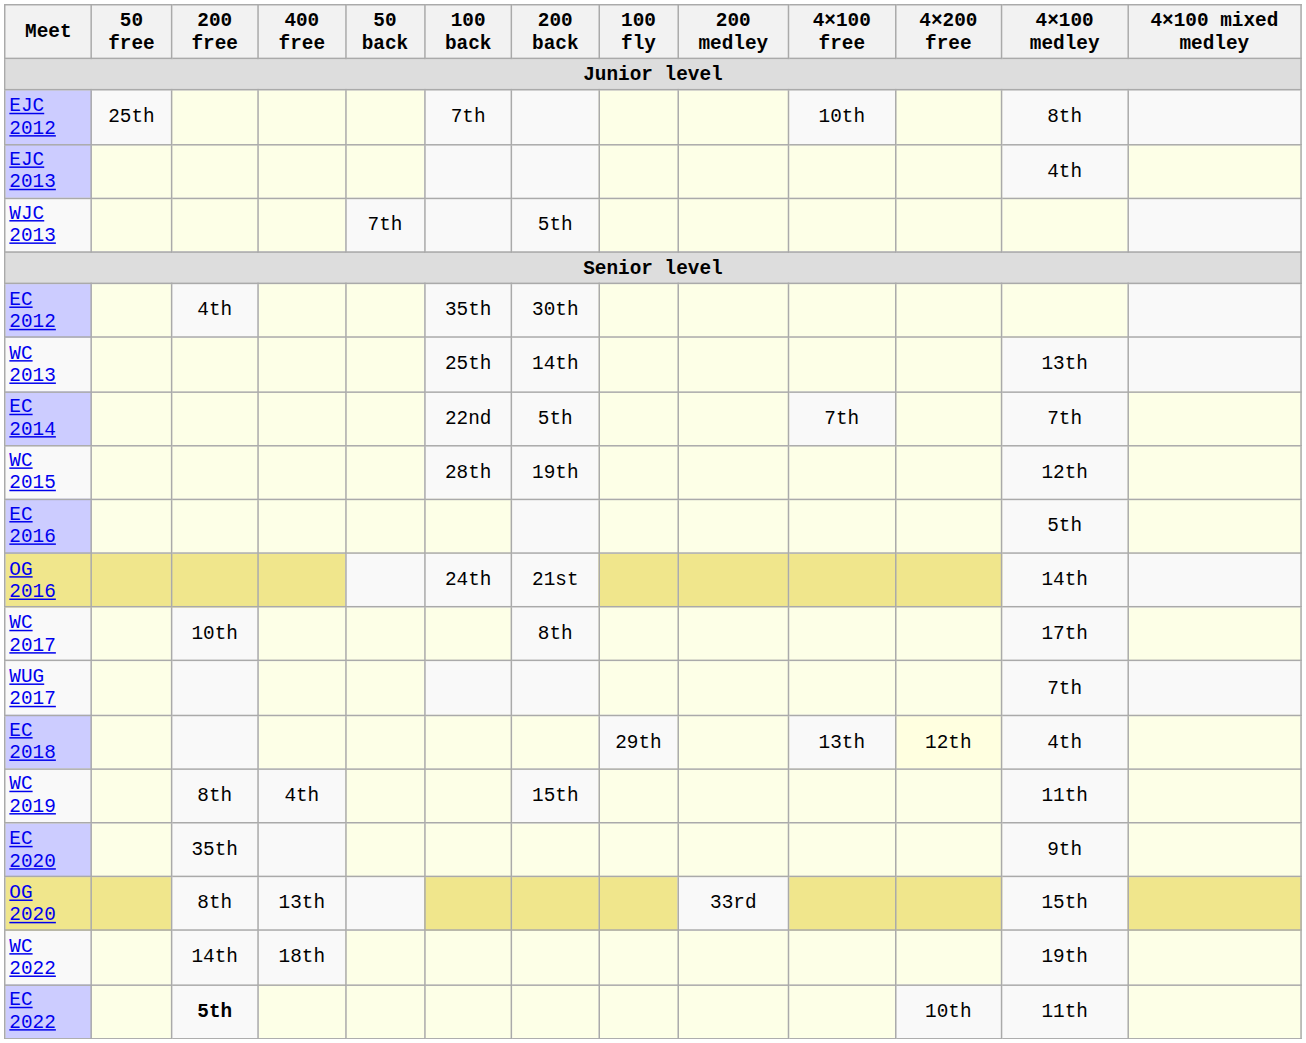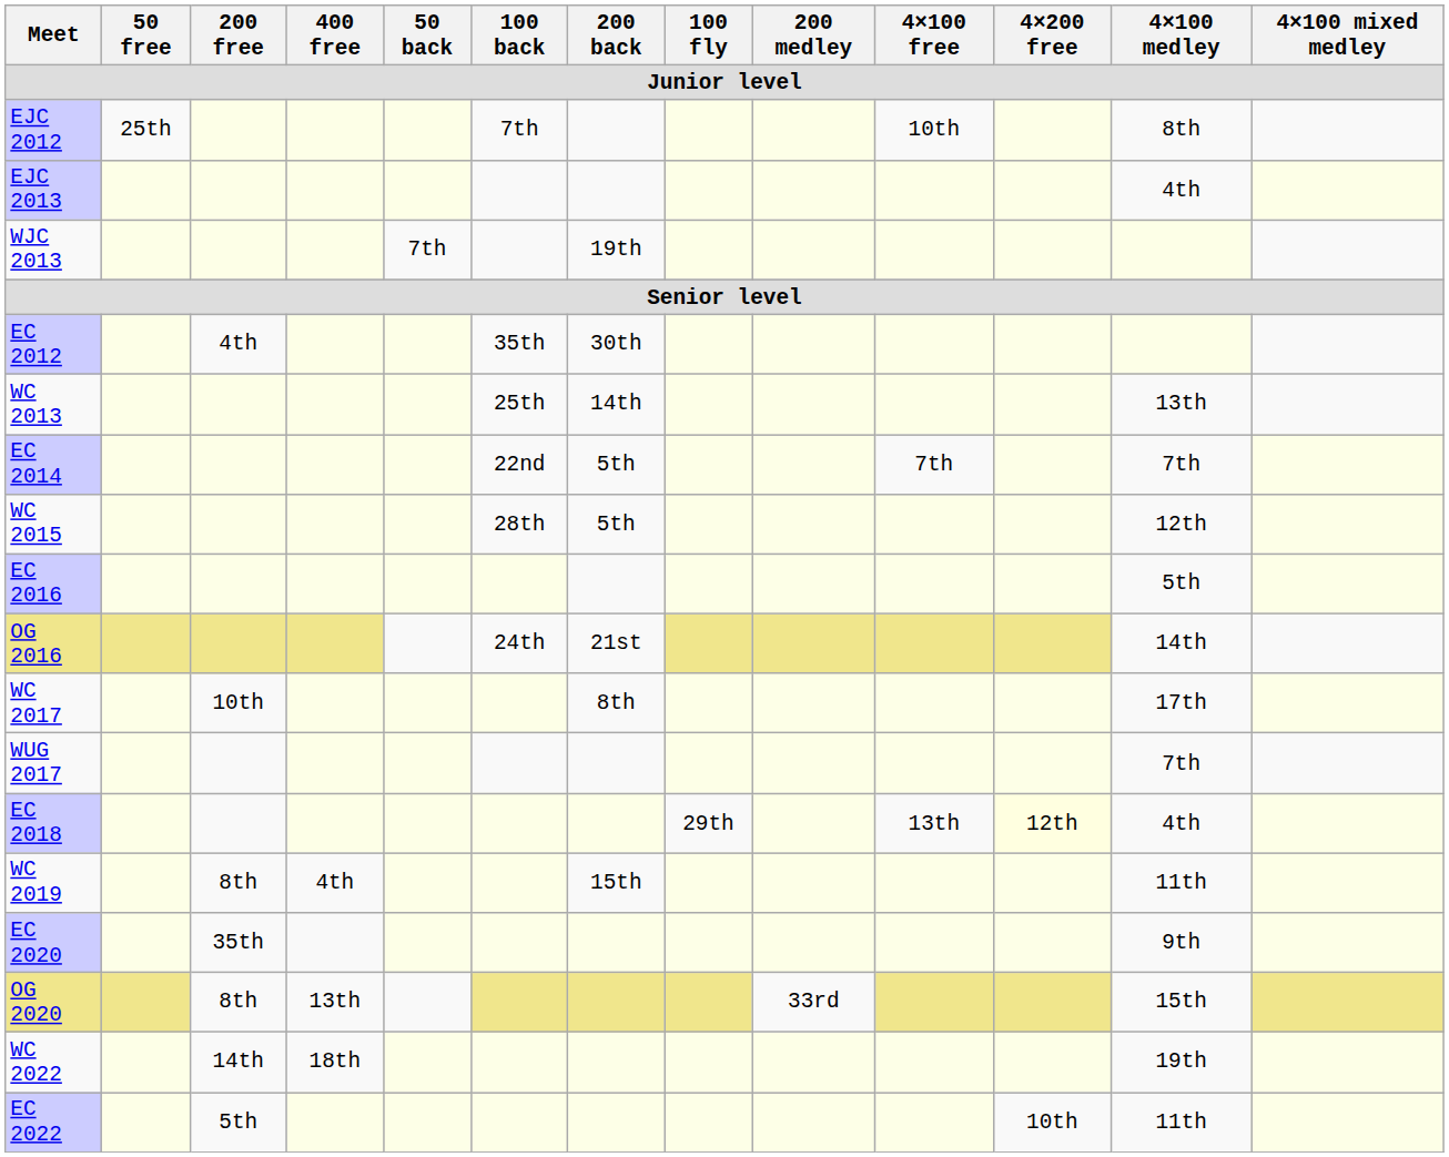 <table class="sortable wikitable">
 <tr>
 <th>Meet</th>
 <th class="unsortable">50 free</th>
 <th class="unsortable">200 free</th>
 <th class="unsortable">400 free</th>
 <th class="unsortable">50 back</th>
 <th class="unsortable">100 back</th>
 <th class="unsortable">200 back</th>
 <th class="unsortable">100 fly</th>
 <th class="unsortable">200 medley</th>
 <th class="unsortable">4×100 free</th>
 <th class="unsortable">4×200 free</th>
 <th class="unsortable">4×100 medley</th>
 <th class="unsortable">4×100 mixed medley</th>
 </tr>
 <tr bgcolor="#DDDDDD">
 <td colspan="13" align="center"><strong>Junior level</strong></td>
 </tr>
 <tr>
 <td style="background:#ccccff"><a href='#'>EJC 2012</a></td>
 <td align="center">25th</td>
 <td style="background:#fdffe7"></td>
 <td style="background:#fdffe7"></td>
 <td style="background:#fdffe7"></td>
 <td align="center">7th</td>
 <td align="center"></td>
 <td style="background:#fdffe7"></td>
 <td style="background:#fdffe7"></td>
 <td align="center">10th</td>
 <td style="background:#fdffe7"></td>
 <td align="center">8th</td>
 <td></td>
 </tr>
 <tr>
 <td style="background:#ccccff"><a href='#'>EJC 2013</a></td>
 <td style="background:#fdffe7"></td>
 <td style="background:#fdffe7"></td>
 <td style="background:#fdffe7"></td>
 <td style="background:#fdffe7"></td>
 <td align="center"></td>
 <td align="center"></td>
 <td style="background:#fdffe7"></td>
 <td style="background:#fdffe7"></td>
 <td style="background:#fdffe7"></td>
 <td style="background:#fdffe7"></td>
 <td align="center">4th</td>
 <td style="background:#fdffe7"></td>
 </tr>
 <tr>
 <td><a href='#'>WJC 2013</a></td>
 <td style="background:#fdffe7"></td>
 <td style="background:#fdffe7"></td>
 <td style="background:#fdffe7"></td>
 <td align="center">7th</td>
 <td align="center"></td>
-<td align="center">5th</td>
+<td align="center">19th</td>
 <td style="background:#fdffe7"></td>
 <td style="background:#fdffe7"></td>
 <td style="background:#fdffe7"></td>
 <td style="background:#fdffe7"></td>
 <td style="background:#fdffe7"></td>
 <td align="center"></td>
 </tr>
 <tr bgcolor="#DDDDDD">
 <td colspan="13" align="center"><strong>Senior level</strong></td>
 </tr>
 <tr>
 <td style="background:#ccccff"><a href='#'>EC 2012</a></td>
 <td style="background:#fdffe7"></td>
 <td align="center">4th</td>
 <td style="background:#fdffe7"></td>
 <td style="background:#fdffe7"></td>
 <td align="center">35th</td>
 <td align="center">30th</td>
 <td style="background:#fdffe7"></td>
 <td style="background:#fdffe7"></td>
 <td style="background:#fdffe7"></td>
 <td style="background:#fdffe7"></td>
 <td style="background:#fdffe7"></td>
 <td></td>
 </tr>
 <tr>
 <td><a href='#'>WC 2013</a></td>
 <td style="background:#fdffe7"></td>
 <td style="background:#fdffe7"></td>
 <td style="background:#fdffe7"></td>
 <td style="background:#fdffe7"></td>
 <td align="center">25th</td>
 <td align="center">14th</td>
 <td style="background:#fdffe7"></td>
 <td style="background:#fdffe7"></td>
 <td style="background:#fdffe7"></td>
 <td style="background:#fdffe7"></td>
 <td align="center">13th</td>
 <td></td>
 </tr>
 <tr>
 <td style="background:#ccccff"><a href='#'>EC 2014</a></td>
 <td style="background:#fdffe7"></td>
 <td style="background:#fdffe7"></td>
 <td style="background:#fdffe7"></td>
 <td style="background:#fdffe7"></td>
 <td align="center">22nd</td>
 <td align="center">5th</td>
 <td style="background:#fdffe7"></td>
 <td style="background:#fdffe7"></td>
 <td align="center">7th</td>
 <td style="background:#fdffe7"></td>
 <td align="center">7th</td>
 <td style="background:#fdffe7"></td>
 </tr>
 <tr>
 <td><a href='#'>WC 2015</a></td>
 <td style="background:#fdffe7"></td>
 <td style="background:#fdffe7"></td>
 <td style="background:#fdffe7"></td>
 <td style="background:#fdffe7"></td>
 <td align="center">28th</td>
-<td align="center">19th</td>
+<td align="center">5th</td>
 <td style="background:#fdffe7"></td>
 <td style="background:#fdffe7"></td>
 <td style="background:#fdffe7"></td>
 <td style="background:#fdffe7"></td>
 <td align="center">12th</td>
 <td style="background:#fdffe7"></td>
 </tr>
 <tr>
 <td style="background:#ccccff"><a href='#'>EC 2016</a></td>
 <td style="background:#fdffe7"></td>
 <td style="background:#fdffe7"></td>
 <td style="background:#fdffe7"></td>
 <td style="background:#fdffe7"></td>
 <td style="background:#fdffe7"></td>
 <td align="center"></td>
 <td style="background:#fdffe7"></td>
 <td style="background:#fdffe7"></td>
 <td style="background:#fdffe7"></td>
 <td style="background:#fdffe7"></td>
 <td align="center">5th</td>
 <td style="background:#fdffe7"></td>
 </tr>
 <tr>
 <td style="background:#f0e68c"><a href='#'>OG 2016</a></td>
 <td style="background:#f0e68c"></td>
 <td style="background:#f0e68c"></td>
 <td style="background:#f0e68c"></td>
 <td></td>
 <td align="center">24th</td>
 <td align="center">21st</td>
 <td style="background:#f0e68c"></td>
 <td style="background:#f0e68c"></td>
 <td style="background:#f0e68c"></td>
 <td style="background:#f0e68c"></td>
 <td align="center">14th</td>
 <td></td>
 </tr>
 <tr>
 <td><a href='#'>WC 2017</a></td>
 <td style="background:#fdffe7"></td>
 <td align="center">10th</td>
 <td style="background:#fdffe7"></td>
 <td style="background:#fdffe7"></td>
 <td style="background:#fdffe7"></td>
 <td align="center">8th</td>
 <td style="background:#fdffe7"></td>
 <td style="background:#fdffe7"></td>
 <td style="background:#fdffe7"></td>
 <td style="background:#fdffe7"></td>
 <td align="center">17th</td>
 <td style="background:#fdffe7"></td>
 </tr>
 <tr>
 <td><a href='#'>WUG 2017</a></td>
 <td style="background:#fdffe7"></td>
 <td align="center"></td>
 <td style="background:#fdffe7"></td>
 <td style="background:#fdffe7"></td>
 <td align="center"></td>
 <td align="center"></td>
 <td style="background:#fdffe7"></td>
 <td style="background:#fdffe7"></td>
 <td style="background:#fdffe7"></td>
 <td style="background:#fdffe7"></td>
 <td align="center">7th</td>
 <td></td>
 </tr>
 <tr>
 <td style="background:#ccccff"><a href='#'>EC 2018</a></td>
 <td style="background:#fdffe7"></td>
 <td align="center"></td>
 <td style="background:#fdffe7"></td>
 <td style="background:#fdffe7"></td>
 <td style="background:#fdffe7"></td>
 <td style="background:#fdffe7"></td>
 <td align="center">29th</td>
 <td style="background:#fdffe7"></td>
 <td align="center">13th</td>
 <td align="center" style="background: lightyellow;">12th</td>
 <td align="center">4th</td>
 <td style="background:#fdffe7"></td>
 </tr>
 <tr>
 <td><a href='#'>WC 2019</a></td>
 <td style="background:#fdffe7"></td>
 <td align="center">8th</td>
 <td align="center">4th</td>
 <td style="background:#fdffe7"></td>
 <td style="background:#fdffe7"></td>
 <td align="center">15th</td>
 <td style="background:#fdffe7"></td>
 <td style="background:#fdffe7"></td>
 <td style="background:#fdffe7"></td>
 <td style="background:#fdffe7"></td>
 <td align="center">11th</td>
 <td style="background:#fdffe7"></td>
 </tr>
 <tr>
 <td style="background:#ccccff"><a href='#'>EC 2020</a></td>
 <td style="background:#fdffe7"></td>
 <td align="center">35th</td>
 <td align="center"></td>
 <td style="background:#fdffe7"></td>
 <td style="background:#fdffe7"></td>
 <td style="background:#fdffe7"></td>
 <td style="background:#fdffe7"></td>
 <td style="background:#fdffe7"></td>
 <td style="background:#fdffe7"></td>
 <td style="background:#fdffe7"></td>
 <td align="center">9th</td>
 <td style="background:#fdffe7"></td>
 </tr>
 <tr>
 <td style="background:#f0e68c"><a href='#'>OG 2020</a></td>
 <td style="background:#f0e68c"></td>
 <td align="center">8th</td>
 <td align="center">13th</td>
 <td></td>
 <td style="background:#f0e68c"></td>
 <td style="background:#f0e68c"></td>
 <td style="background:#f0e68c"></td>
 <td align="center">33rd</td>
 <td style="background:#f0e68c"></td>
 <td style="background:#f0e68c"></td>
 <td align="center">15th</td>
 <td style="background:#f0e68c"></td>
 </tr>
 <tr>
 <td><a href='#'>WC 2022</a></td>
 <td style="background:#fdffe7"></td>
 <td align="center">14th</td>
 <td align="center">18th</td>
 <td style="background:#fdffe7"></td>
 <td style="background:#fdffe7"></td>
 <td style="background:#fdffe7"></td>
 <td style="background:#fdffe7"></td>
 <td style="background:#fdffe7"></td>
 <td style="background:#fdffe7"></td>
 <td style="background:#fdffe7"></td>
 <td align="center">19th</td>
 <td style="background:#fdffe7"></td>
 </tr>
 <tr>
 <td style="background:#ccccff"><a href='#'>EC 2022</a></td>
 <td style="background:#fdffe7"></td>
-<td align="center"><strong>5th</strong></td>
+<td align="center">5th</td>
 <td style="background:#fdffe7"></td>
 <td style="background:#fdffe7"></td>
 <td style="background:#fdffe7"></td>
 <td style="background:#fdffe7"></td>
 <td style="background:#fdffe7"></td>
 <td style="background:#fdffe7"></td>
 <td style="background:#fdffe7"></td>
 <td align="center">10th</td>
 <td align="center">11th</td>
 <td style="background:#fdffe7"></td>
 </tr>
 </table>
